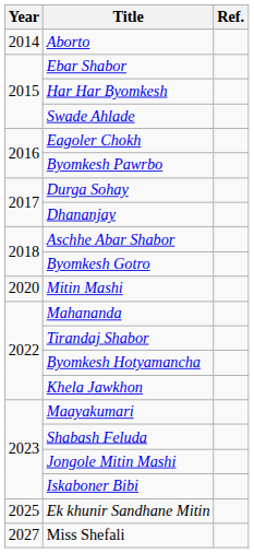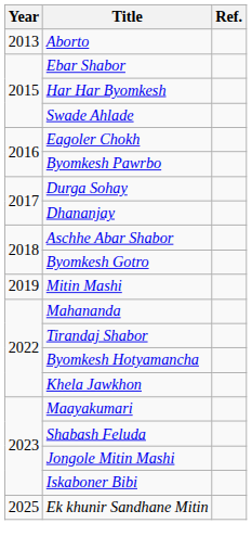 <table class="wikitable sortable">
 <tr>
 <th><strong>Year</strong></th>
 <th><strong>Title</strong></th>
 <th><strong>Ref.</strong></th>
 </tr>
 <tr>
-<td>2014</td>
+<td>2013</td>
 <td><em><a href='#'>Aborto</a></em></td>
 <td></td>
 </tr>
 <tr>
 <td rowspan="3">2015</td>
 <td><em><a href='#'>Ebar Shabor</a></em></td>
 <td></td>
 </tr>
 <tr>
 <td><em><a href='#'>Har Har Byomkesh</a></em></td>
 <td></td>
 </tr>
 <tr>
 <td><em><a href='#'>Swade Ahlade</a></em></td>
 <td></td>
 </tr>
 <tr>
 <td rowspan="2">2016</td>
 <td><em><a href='#'>Eagoler Chokh</a></em></td>
 <td></td>
 </tr>
 <tr>
 <td><em><a href='#'>Byomkesh Pawrbo</a></em></td>
 <td></td>
 </tr>
 <tr>
 <td rowspan="2">2017</td>
 <td><em><a href='#'>Durga Sohay</a></em></td>
 <td></td>
 </tr>
 <tr>
 <td><em><a href='#'>Dhananjay</a></em></td>
 <td></td>
 </tr>
 <tr>
 <td rowspan="2">2018</td>
 <td><em><a href='#'>Aschhe Abar Shabor</a></em></td>
 <td></td>
 </tr>
 <tr>
 <td><em><a href='#'>Byomkesh Gotro</a></em></td>
 <td></td>
 </tr>
 <tr>
-<td>2020</td>
+<td>2019</td>
 <td><em><a href='#'>Mitin Mashi</a></em></td>
 <td></td>
 </tr>
 <tr>
 <td rowspan="4">2022</td>
 <td><em><a href='#'>Mahananda</a></em></td>
 <td></td>
 </tr>
 <tr>
 <td><em><a href='#'>Tirandaj Shabor</a></em></td>
 <td></td>
 </tr>
 <tr>
 <td><em><a href='#'>Byomkesh Hotyamancha</a></em></td>
 <td></td>
 </tr>
 <tr>
 <td><em><a href='#'>Khela Jawkhon</a></em></td>
 <td></td>
 </tr>
 <tr>
 <td rowspan="4">2023</td>
 <td><em><a href='#'>Maayakumari</a></em></td>
 <td></td>
 </tr>
 <tr>
 <td><em><a href='#'>Shabash Feluda</a></em></td>
 <td></td>
 </tr>
 <tr>
 <td><em><a href='#'>Jongole Mitin Mashi</a></em></td>
 <td></td>
 </tr>
 <tr>
 <td><em><a href='#'>Iskaboner Bibi</a></em></td>
 <td></td>
 </tr>
 <tr>
 <td>2025</td>
 <td><em>Ek khunir Sandhane Mitin </em></td>
 <td></td>
 </tr>
-<tr>
-<td>2027</td>
-<td>Miss Shefali</td>
-<td></td>
-</tr>
 </table>
